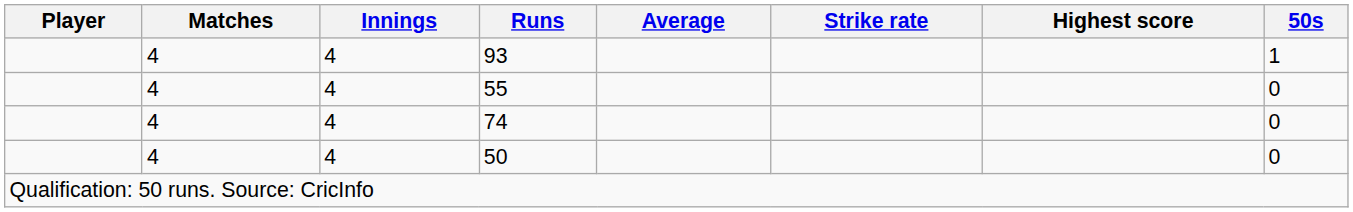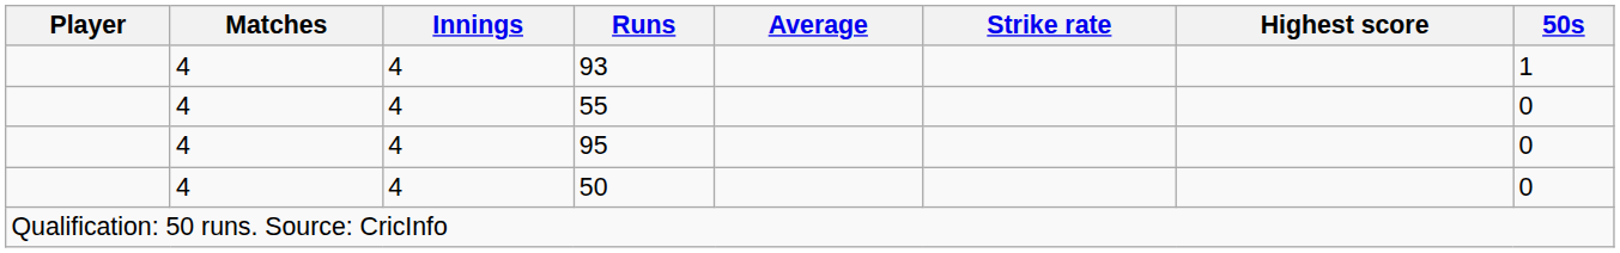 <table class="wikitable sortable" style="width:80%;">
 <tr>
 <th>Player</th>
 <th>Matches</th>
 <th><a href='#'>Innings</a></th>
 <th><a href='#'>Runs</a></th>
 <th><a href='#'>Average</a></th>
 <th><a href='#'>Strike rate</a></th>
 <th>Highest score</th>
 <th><a href='#'>50s</a></th>
 </tr>
 <tr>
 <td></td>
 <td>4</td>
 <td>4</td>
 <td>93</td>
 <td></td>
 <td></td>
 <td></td>
 <td>1</td>
 </tr>
 <tr>
 <td></td>
 <td>4</td>
 <td>4</td>
 <td>55</td>
 <td></td>
 <td></td>
 <td></td>
 <td>0</td>
 </tr>
 <tr>
 <td></td>
 <td>4</td>
 <td>4</td>
-<td>74</td>
+<td>95</td>
 <td></td>
 <td></td>
 <td></td>
 <td>0</td>
 </tr>
 <tr>
 <td></td>
 <td>4</td>
 <td>4</td>
 <td>50</td>
 <td></td>
 <td></td>
 <td></td>
 <td>0</td>
 </tr>
 <tr class="unsortable">
 <td colspan="8">Qualification: 50 runs.  Source: CricInfo</td>
 </tr>
 </table>
